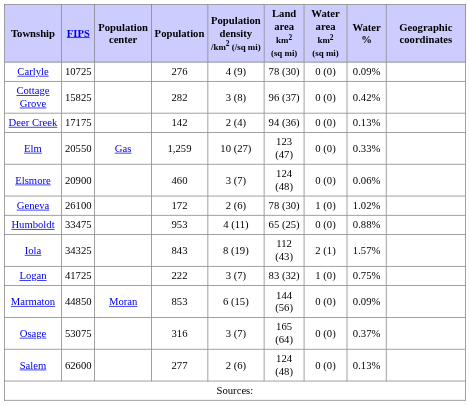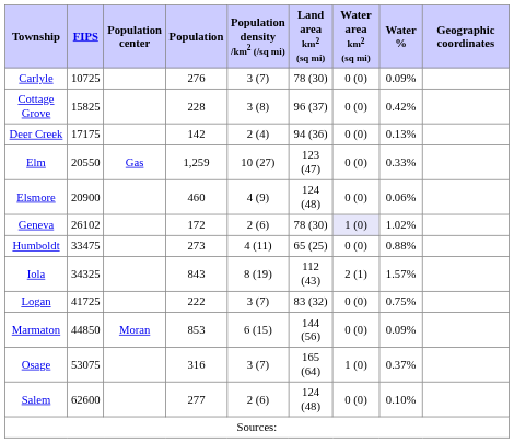 <table class="toccolours" border=1 cellspacing=0 cellpadding=4 style="text-align:center; border-collapse:collapse; font-size:90%;">
 <tr style="background:#ccccff">
 <th>Township</th>
 <th><a href='#'>FIPS</a></th>
 <th>Population<br>center</th>
 <th>Population</th>
 <th>Population<br>density<br><small>/km<sup>2</sup> (/sq mi)</small></th>
 <th>Land area<br><small>km<sup>2</sup> (sq mi)</small></th>
 <th>Water area<br><small>km<sup>2</sup> (sq mi)</small></th>
 <th>Water %</th>
 <th>Geographic coordinates</th>
 </tr>
 <tr>
 <td><a href='#'>Carlyle</a></td>
 <td>10725</td>
 <td></td>
 <td>276</td>
-<td>4 (9)</td>
+<td>3 (7)</td>
 <td>78 (30)</td>
 <td>0 (0)</td>
 <td>0.09%</td>
 <td></td>
 </tr>
 <tr>
 <td><a href='#'>Cottage Grove</a></td>
 <td>15825</td>
 <td></td>
-<td>282</td>
+<td>228</td>
 <td>3 (8)</td>
 <td>96 (37)</td>
 <td>0 (0)</td>
 <td>0.42%</td>
 <td></td>
 </tr>
 <tr>
 <td><a href='#'>Deer Creek</a></td>
 <td>17175</td>
 <td></td>
 <td>142</td>
 <td>2 (4)</td>
 <td>94 (36)</td>
 <td>0 (0)</td>
 <td>0.13%</td>
 <td></td>
 </tr>
 <tr>
 <td><a href='#'>Elm</a></td>
 <td>20550</td>
 <td><a href='#'>Gas</a></td>
 <td>1,259</td>
 <td>10 (27)</td>
 <td>123 (47)</td>
 <td>0 (0)</td>
 <td>0.33%</td>
 <td></td>
 </tr>
 <tr>
 <td><a href='#'>Elsmore</a></td>
 <td>20900</td>
 <td></td>
 <td>460</td>
-<td>3 (7)</td>
+<td>4 (9)</td>
 <td>124 (48)</td>
 <td>0 (0)</td>
 <td>0.06%</td>
 <td></td>
 </tr>
 <tr>
 <td><a href='#'>Geneva</a></td>
-<td>26100</td>
+<td>26102</td>
 <td></td>
 <td>172</td>
 <td>2 (6)</td>
 <td>78 (30)</td>
-<td>1 (0)</td>
+<td style="background: lavender;">1 (0)</td>
 <td>1.02%</td>
 <td></td>
 </tr>
 <tr>
 <td><a href='#'>Humboldt</a></td>
 <td>33475</td>
 <td></td>
-<td>953</td>
+<td>273</td>
 <td>4 (11)</td>
 <td>65 (25)</td>
 <td>0 (0)</td>
 <td>0.88%</td>
 <td></td>
 </tr>
 <tr>
 <td><a href='#'>Iola</a></td>
 <td>34325</td>
 <td></td>
 <td>843</td>
 <td>8 (19)</td>
 <td>112 (43)</td>
 <td>2 (1)</td>
 <td>1.57%</td>
 <td></td>
 </tr>
 <tr>
 <td><a href='#'>Logan</a></td>
 <td>41725</td>
 <td></td>
 <td>222</td>
 <td>3 (7)</td>
 <td>83 (32)</td>
-<td>1 (0)</td>
+<td>0 (0)</td>
 <td>0.75%</td>
 <td></td>
 </tr>
 <tr>
 <td><a href='#'>Marmaton</a></td>
 <td>44850</td>
 <td><a href='#'>Moran</a></td>
 <td>853</td>
 <td>6 (15)</td>
 <td>144 (56)</td>
 <td>0 (0)</td>
 <td>0.09%</td>
 <td></td>
 </tr>
 <tr>
 <td><a href='#'>Osage</a></td>
 <td>53075</td>
 <td></td>
 <td>316</td>
 <td>3 (7)</td>
 <td>165 (64)</td>
-<td>0 (0)</td>
+<td>1 (0)</td>
 <td>0.37%</td>
 <td></td>
 </tr>
 <tr>
 <td><a href='#'>Salem</a></td>
 <td>62600</td>
 <td></td>
 <td>277</td>
 <td>2 (6)</td>
 <td>124 (48)</td>
 <td>0 (0)</td>
-<td>0.13%</td>
+<td>0.10%</td>
 <td></td>
 </tr>
 <tr>
 <td colspan=9>Sources: </td>
 </tr>
 </table>
